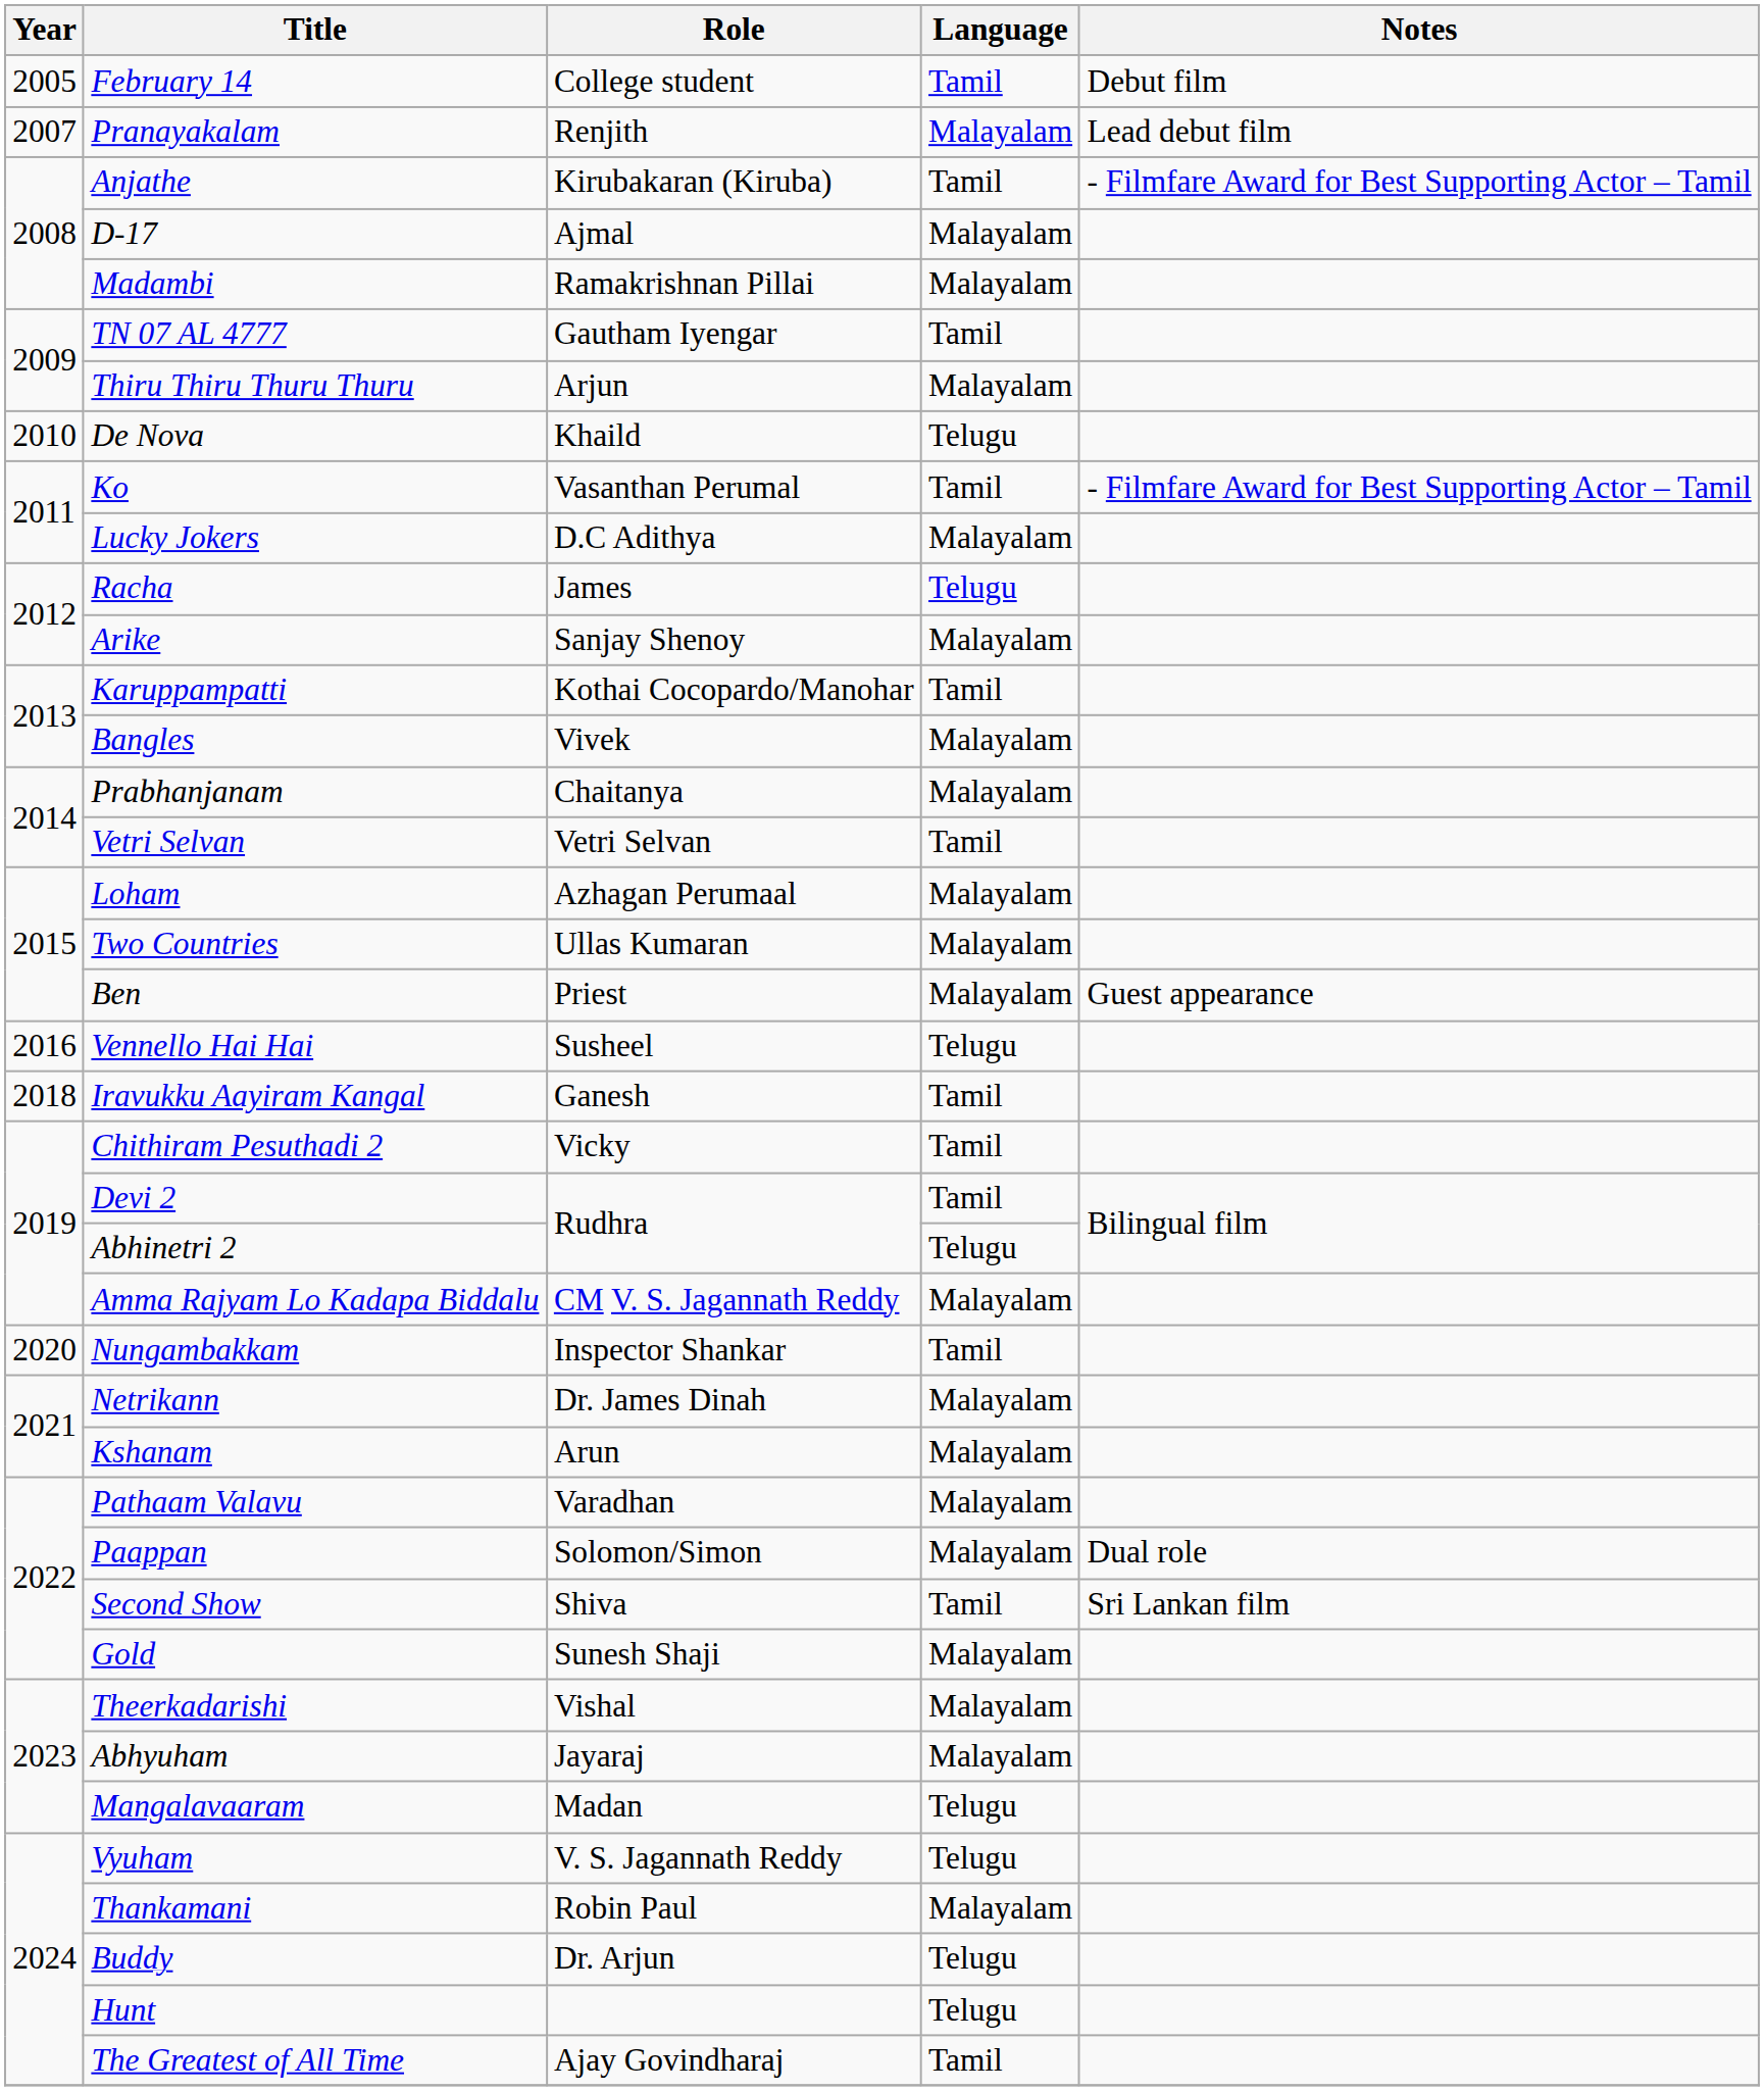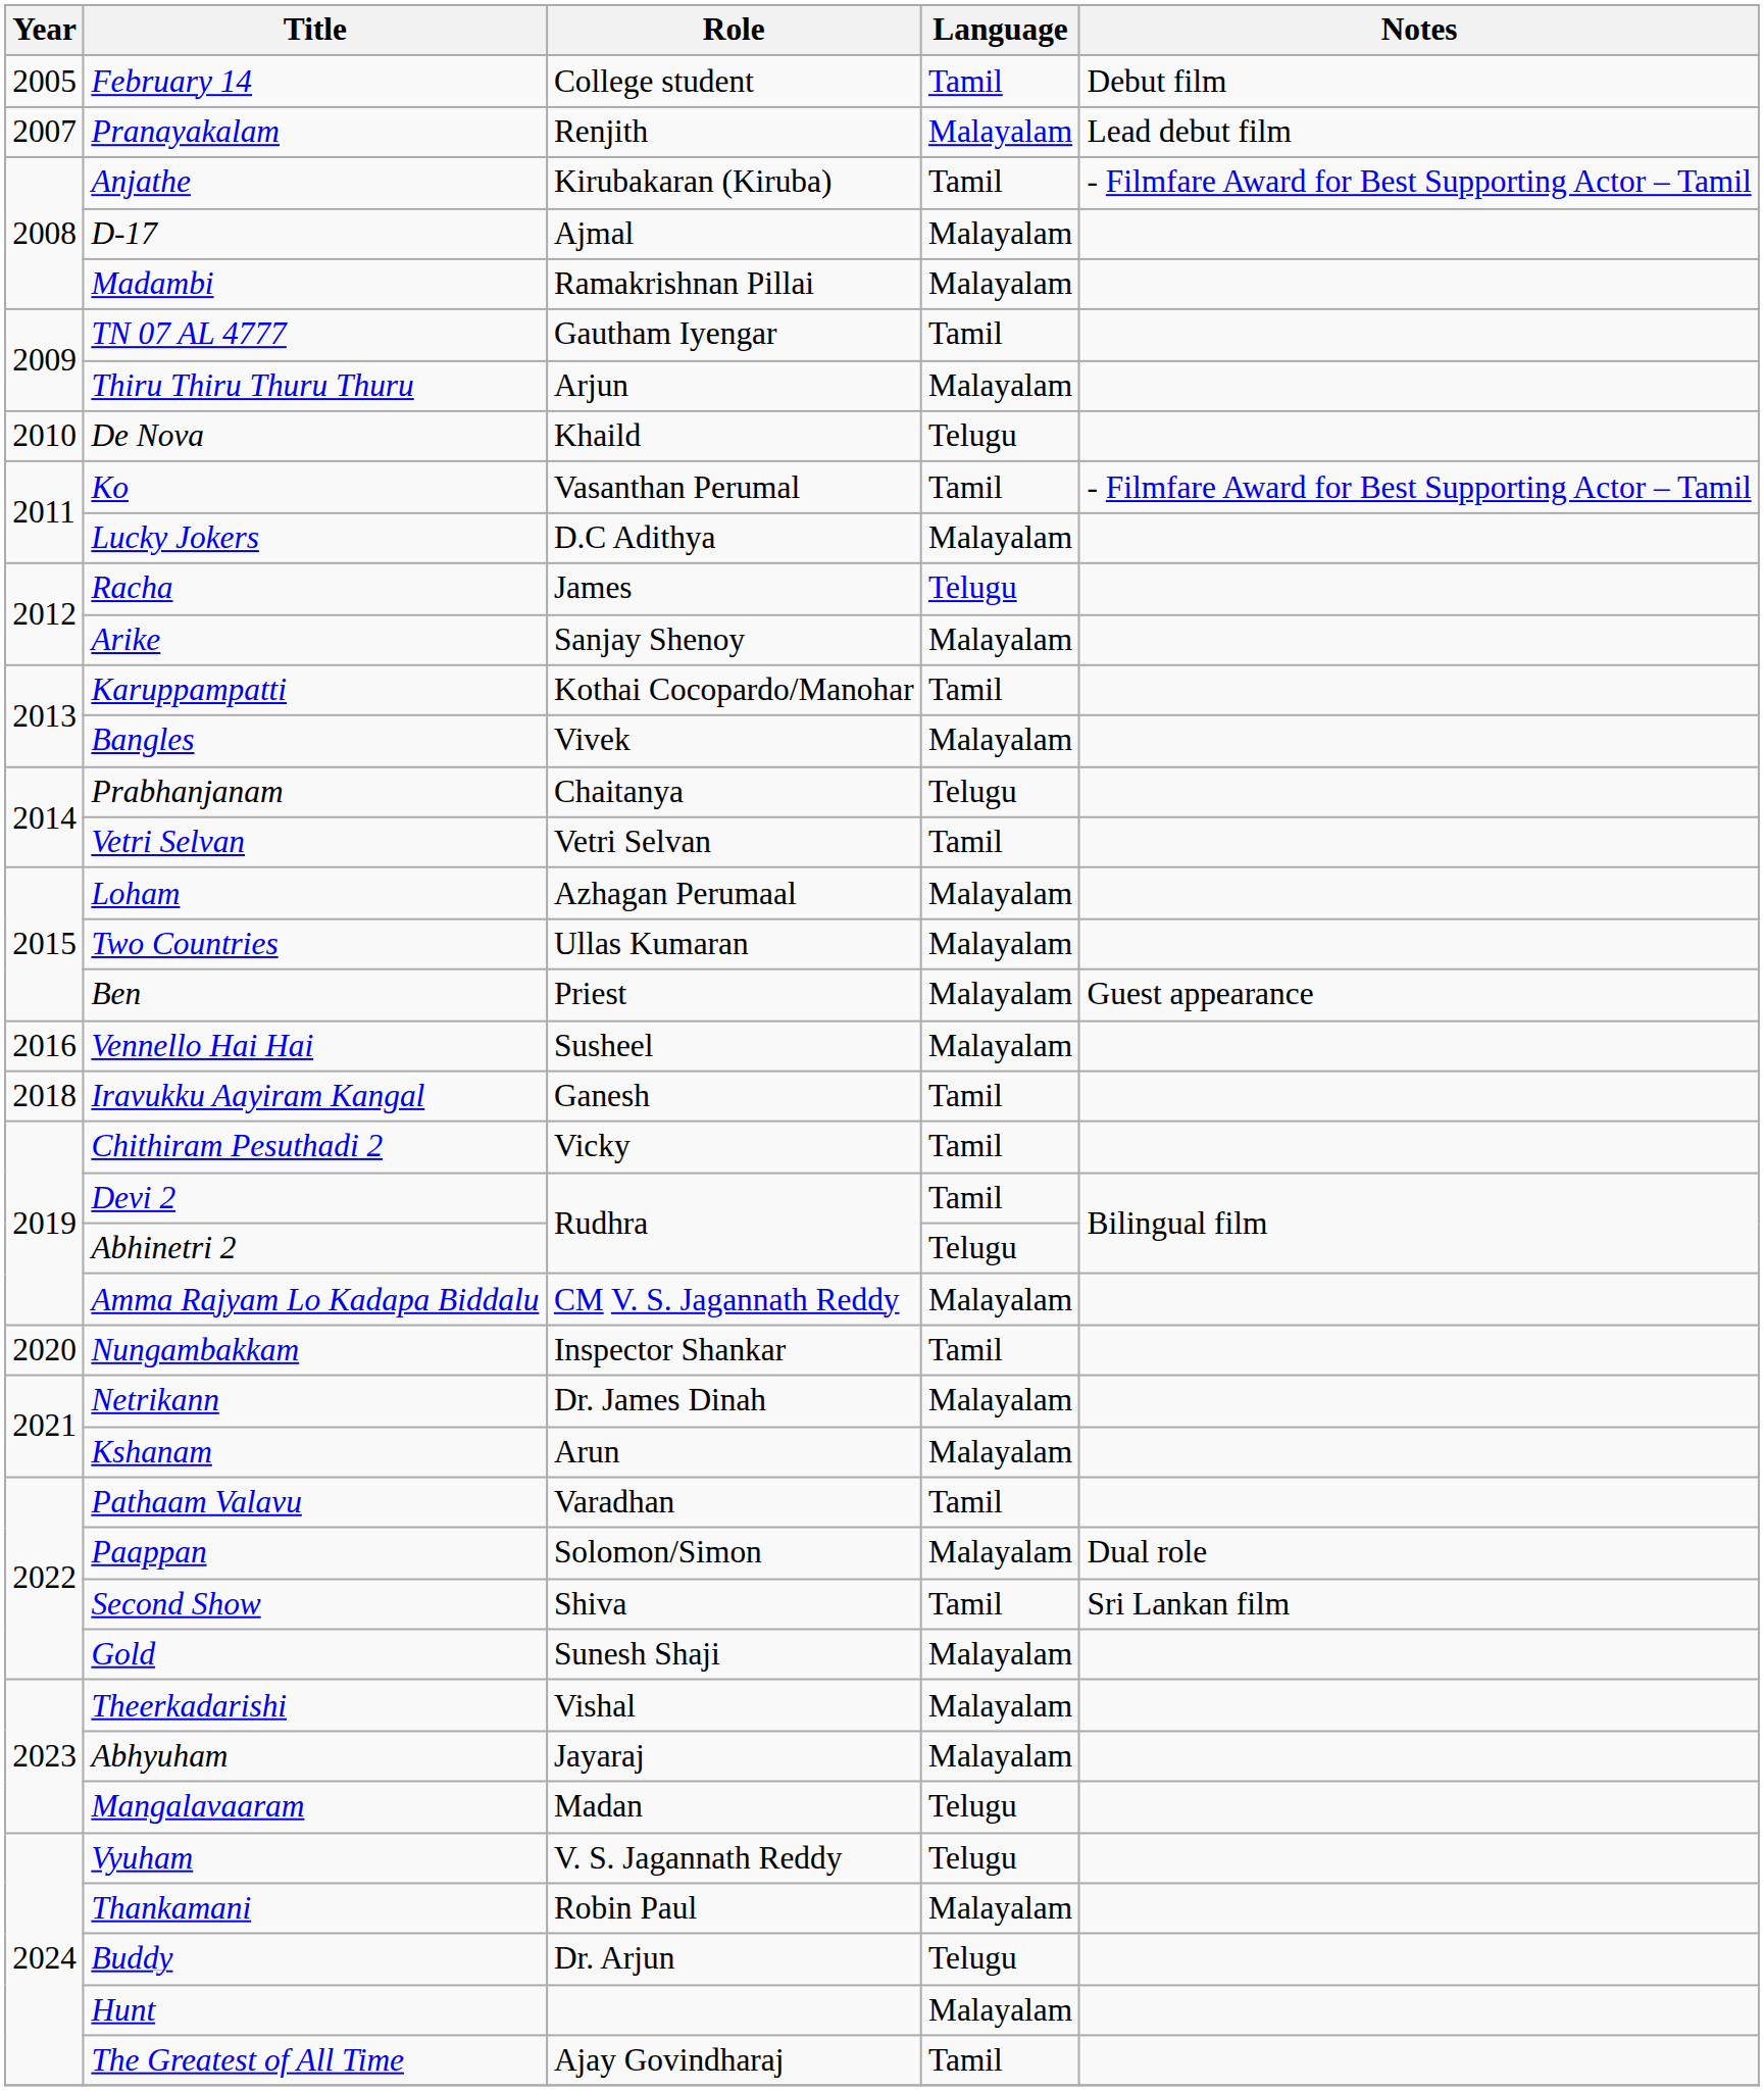 <table class="wikitable sortable">
 <tr>
 <th scope="col">Year</th>
 <th scope="col">Title</th>
 <th scope="col">Role</th>
 <th scope="col">Language</th>
 <th scope="col" class="unsortable">Notes</th>
 </tr>
 <tr>
 <td>2005</td>
 <td><em><a href='#'>February 14</a></em></td>
 <td>College student</td>
 <td><a href='#'>Tamil</a></td>
 <td>Debut film</td>
 </tr>
 <tr>
 <td>2007</td>
 <td><em><a href='#'>Pranayakalam</a></em></td>
 <td>Renjith</td>
 <td><a href='#'>Malayalam</a></td>
 <td>Lead debut film</td>
 </tr>
 <tr>
 <td rowspan="3">2008</td>
 <td><em><a href='#'>Anjathe</a></em></td>
 <td>Kirubakaran (Kiruba)</td>
 <td>Tamil</td>
 <td> - <a href='#'>Filmfare Award for Best Supporting Actor&nbsp;– Tamil</a></td>
 </tr>
 <tr>
 <td><em>D-17</em></td>
 <td>Ajmal</td>
 <td>Malayalam</td>
 <td></td>
 </tr>
 <tr>
 <td><em><a href='#'>Madambi</a></em></td>
 <td>Ramakrishnan Pillai</td>
 <td>Malayalam</td>
 <td></td>
 </tr>
 <tr>
 <td rowspan="2">2009</td>
 <td><em><a href='#'>TN 07 AL 4777</a></em></td>
 <td>Gautham Iyengar</td>
 <td>Tamil</td>
 <td></td>
 </tr>
 <tr>
 <td><em><a href='#'>Thiru Thiru Thuru Thuru</a></em></td>
 <td>Arjun</td>
 <td>Malayalam</td>
 <td></td>
 </tr>
 <tr>
 <td>2010</td>
 <td><em>De Nova</em></td>
 <td>Khaild</td>
 <td>Telugu</td>
 <td></td>
 </tr>
 <tr>
 <td rowspan="2">2011</td>
 <td><em><a href='#'>Ko</a></em></td>
 <td>Vasanthan Perumal</td>
 <td>Tamil</td>
 <td> - <a href='#'>Filmfare Award for Best Supporting Actor&nbsp;– Tamil</a></td>
 </tr>
 <tr>
 <td><em><a href='#'>Lucky Jokers</a></em></td>
 <td>D.C Adithya</td>
 <td>Malayalam</td>
 <td></td>
 </tr>
 <tr>
 <td rowspan="2">2012</td>
 <td><em><a href='#'>Racha</a></em></td>
 <td>James</td>
 <td><a href='#'>Telugu</a></td>
 <td></td>
 </tr>
 <tr>
 <td><em><a href='#'>Arike</a></em></td>
 <td>Sanjay Shenoy</td>
 <td>Malayalam</td>
 <td></td>
 </tr>
 <tr>
 <td rowspan="2">2013</td>
 <td><em><a href='#'>Karuppampatti</a></em></td>
 <td>Kothai Cocopardo/Manohar</td>
 <td>Tamil</td>
 <td></td>
 </tr>
 <tr>
 <td><em><a href='#'>Bangles</a></em></td>
 <td>Vivek</td>
 <td>Malayalam</td>
 <td></td>
 </tr>
 <tr>
 <td rowspan="2">2014</td>
 <td><em>Prabhanjanam</em></td>
 <td>Chaitanya</td>
-<td>Malayalam</td>
+<td>Telugu</td>
 <td></td>
 </tr>
 <tr>
 <td><em><a href='#'>Vetri Selvan</a></em></td>
 <td>Vetri Selvan</td>
 <td>Tamil</td>
 <td></td>
 </tr>
 <tr>
 <td rowspan="3">2015</td>
 <td><em><a href='#'>Loham</a></em></td>
 <td>Azhagan Perumaal</td>
 <td>Malayalam</td>
 <td></td>
 </tr>
 <tr>
 <td><em><a href='#'>Two Countries</a></em></td>
 <td>Ullas Kumaran</td>
 <td>Malayalam</td>
 <td></td>
 </tr>
 <tr>
 <td><em>Ben</em></td>
 <td>Priest</td>
 <td>Malayalam</td>
 <td>Guest appearance</td>
 </tr>
 <tr>
 <td>2016</td>
 <td><em><a href='#'>Vennello Hai Hai</a></em></td>
 <td>Susheel</td>
-<td>Telugu</td>
+<td>Malayalam</td>
 <td></td>
 </tr>
 <tr>
 <td>2018</td>
 <td><em><a href='#'>Iravukku Aayiram Kangal</a></em></td>
 <td>Ganesh</td>
 <td>Tamil</td>
 <td></td>
 </tr>
 <tr>
 <td rowspan="4">2019</td>
 <td><em><a href='#'>Chithiram Pesuthadi 2</a></em></td>
 <td>Vicky</td>
 <td>Tamil</td>
 <td></td>
 </tr>
 <tr>
 <td><em><a href='#'>Devi 2</a></em></td>
 <td rowspan="2">Rudhra</td>
 <td>Tamil</td>
 <td rowspan="2">Bilingual film</td>
 </tr>
 <tr>
 <td><em>Abhinetri 2</em></td>
 <td>Telugu</td>
 </tr>
 <tr>
 <td><em><a href='#'>Amma Rajyam Lo Kadapa Biddalu</a></em></td>
 <td><a href='#'>CM</a> <a href='#'>V. S. Jagannath Reddy</a></td>
 <td>Malayalam</td>
 <td></td>
 </tr>
 <tr>
 <td>2020</td>
 <td><em><a href='#'>Nungambakkam</a></em></td>
 <td>Inspector Shankar</td>
 <td>Tamil</td>
 <td></td>
 </tr>
 <tr>
 <td Rowspan=2>2021</td>
 <td><em><a href='#'>Netrikann</a></em></td>
 <td>Dr. James Dinah</td>
 <td>Malayalam</td>
 <td></td>
 </tr>
 <tr>
 <td><em><a href='#'>Kshanam</a></em></td>
 <td>Arun</td>
 <td>Malayalam</td>
 <td></td>
 </tr>
 <tr>
 <td rowspan=4>2022</td>
 <td><em><a href='#'>Pathaam Valavu</a></em></td>
 <td>Varadhan</td>
-<td>Malayalam</td>
+<td>Tamil</td>
 <td></td>
 </tr>
 <tr>
 <td><em><a href='#'>Paappan</a></em></td>
 <td>Solomon/Simon</td>
 <td>Malayalam</td>
 <td>Dual role</td>
 </tr>
 <tr>
 <td><em><a href='#'>Second Show</a></em></td>
 <td>Shiva</td>
 <td>Tamil</td>
 <td>Sri Lankan film</td>
 </tr>
 <tr>
 <td><em><a href='#'>Gold</a></em></td>
 <td>Sunesh Shaji</td>
 <td>Malayalam</td>
 <td></td>
 </tr>
 <tr>
 <td rowspan=3>2023</td>
 <td><em><a href='#'>Theerkadarishi</a></em></td>
 <td>Vishal</td>
 <td>Malayalam</td>
 <td></td>
 </tr>
 <tr>
 <td><em>Abhyuham</em></td>
 <td>Jayaraj</td>
 <td>Malayalam</td>
 <td></td>
 </tr>
 <tr>
 <td><em><a href='#'>Mangalavaaram</a></em></td>
 <td>Madan</td>
 <td>Telugu</td>
 <td></td>
 </tr>
 <tr>
 <td rowspan=5>2024</td>
 <td><em><a href='#'>Vyuham</a></em></td>
 <td>V. S. Jagannath Reddy</td>
 <td>Telugu</td>
 <td></td>
 </tr>
 <tr>
 <td><em><a href='#'>Thankamani</a></em></td>
 <td>Robin Paul</td>
 <td>Malayalam</td>
 <td></td>
 </tr>
 <tr>
 <td><em><a href='#'>Buddy</a></em></td>
 <td>Dr. Arjun</td>
 <td>Telugu</td>
 <td></td>
 </tr>
 <tr>
 <td><em><a href='#'>Hunt</a></em></td>
 <td></td>
-<td>Telugu</td>
+<td>Malayalam</td>
 <td></td>
 </tr>
 <tr>
 <td><em><a href='#'>The Greatest of All Time</a></em></td>
 <td>Ajay Govindharaj</td>
 <td>Tamil</td>
 <td></td>
 </tr>
 <tr>
 </tr>
 </table>
